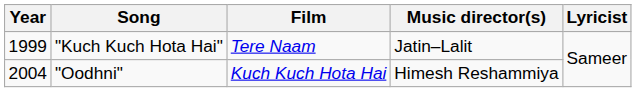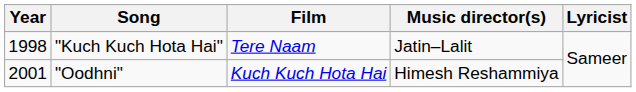 <table class="wikitable sortable">
 <tr>
 <th>Year</th>
 <th>Song</th>
 <th>Film</th>
 <th>Music director(s)</th>
 <th>Lyricist</th>
 </tr>
 <tr>
-<td>1999</td>
+<td>1998</td>
 <td>"Kuch Kuch Hota Hai"</td>
 <td><em><a href='#'>Tere Naam</a></em></td>
 <td>Jatin–Lalit</td>
 <td rowspan="2">Sameer</td>
 </tr>
 <tr>
-<td>2004</td>
+<td>2001</td>
 <td>"Oodhni"</td>
 <td><em><a href='#'>Kuch Kuch Hota Hai</a></em></td>
 <td>Himesh Reshammiya</td>
 </tr>
 </table>
